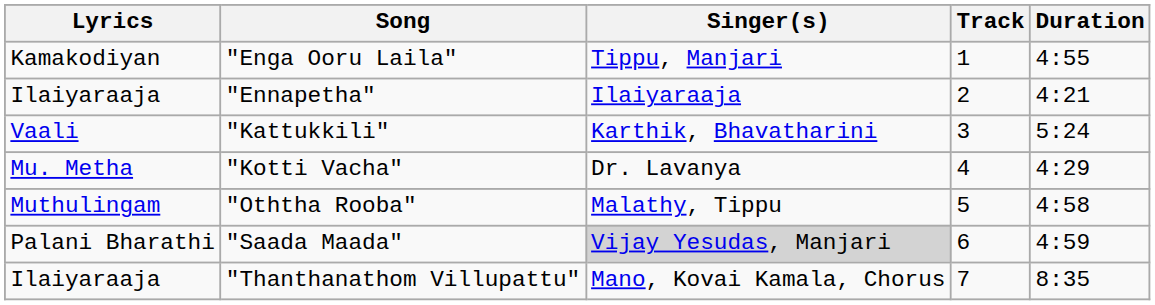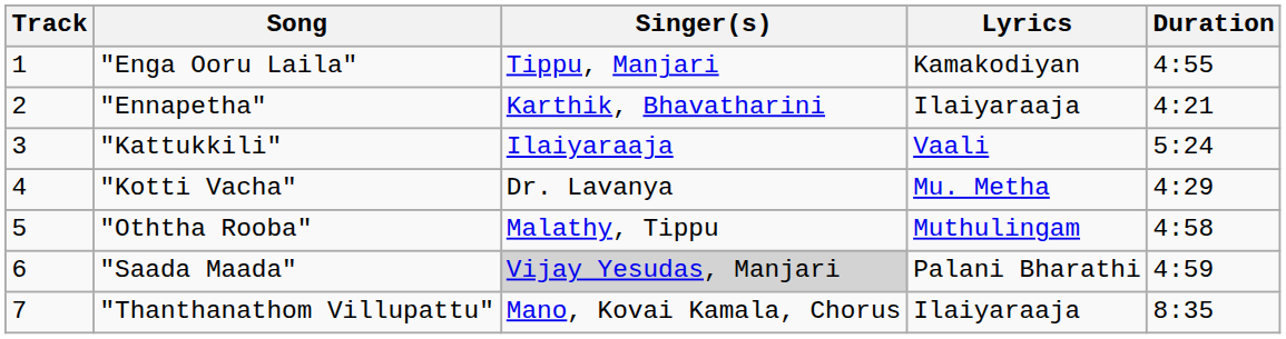 <table class="wikitable" style="font-size:95%;">
 <tr>
-<th>Lyrics</th>
+<th>Track</th>
 <th>Song</th>
 <th>Singer(s)</th>
-<th>Track</th>
+<th>Lyrics</th>
 <th>Duration</th>
 </tr>
 <tr>
-<td>Kamakodiyan</td>
+<td>1</td>
 <td>"Enga Ooru Laila"</td>
 <td><a href='#'>Tippu</a>, <a href='#'>Manjari</a></td>
-<td>1</td>
+<td>Kamakodiyan</td>
 <td>4:55</td>
 </tr>
 <tr>
+<td>2</td>
+<td>"Ennapetha"</td>
+<td><a href='#'>Karthik</a>, <a href='#'>Bhavatharini</a></td>
 <td>Ilaiyaraaja</td>
-<td>"Ennapetha"</td>
-<td><a href='#'>Ilaiyaraaja</a></td>
-<td>2</td>
 <td>4:21</td>
 </tr>
 <tr>
+<td>3</td>
+<td>"Kattukkili"</td>
+<td><a href='#'>Ilaiyaraaja</a></td>
 <td><a href='#'>Vaali</a></td>
-<td>"Kattukkili"</td>
-<td><a href='#'>Karthik</a>, <a href='#'>Bhavatharini</a></td>
-<td>3</td>
 <td>5:24</td>
 </tr>
 <tr>
-<td><a href='#'>Mu. Metha</a></td>
+<td>4</td>
 <td>"Kotti Vacha"</td>
 <td>Dr. Lavanya</td>
-<td>4</td>
+<td><a href='#'>Mu. Metha</a></td>
 <td>4:29</td>
 </tr>
 <tr>
-<td><a href='#'>Muthulingam</a></td>
+<td>5</td>
 <td>"Oththa Rooba"</td>
 <td><a href='#'>Malathy</a>, Tippu</td>
-<td>5</td>
+<td><a href='#'>Muthulingam</a></td>
 <td>4:58</td>
 </tr>
 <tr>
-<td>Palani Bharathi</td>
+<td>6</td>
 <td>"Saada Maada"</td>
 <td style="background: lightgrey;"><a href='#'>Vijay Yesudas</a>, Manjari</td>
-<td>6</td>
+<td>Palani Bharathi</td>
 <td>4:59</td>
 </tr>
 <tr>
-<td>Ilaiyaraaja</td>
+<td>7</td>
 <td>"Thanthanathom Villupattu"</td>
 <td><a href='#'>Mano</a>, Kovai Kamala, Chorus</td>
-<td>7</td>
+<td>Ilaiyaraaja</td>
 <td>8:35</td>
 </tr>
 </table>
